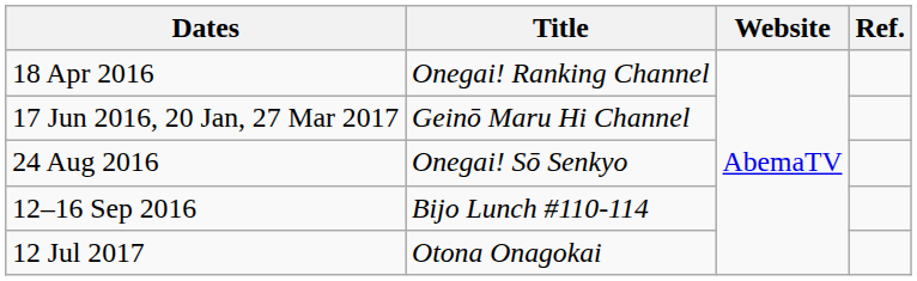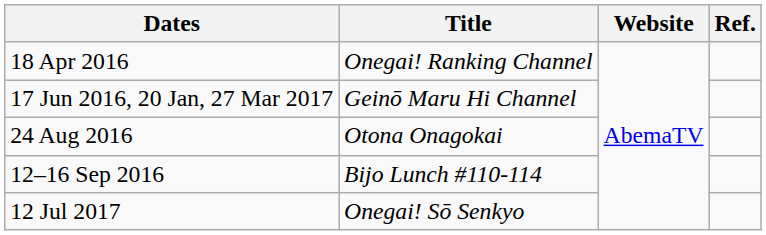 <table class="wikitable">
 <tr>
 <th>Dates</th>
 <th>Title</th>
 <th>Website</th>
 <th>Ref.</th>
 </tr>
 <tr>
 <td>18 Apr 2016</td>
 <td><em>Onegai! Ranking Channel</em></td>
 <td rowspan="5"><a href='#'>AbemaTV</a></td>
 <td></td>
 </tr>
 <tr>
 <td>17 Jun 2016, 20 Jan, 27 Mar 2017</td>
 <td><em>Geinō Maru Hi Channel</em></td>
 <td></td>
 </tr>
 <tr>
 <td>24 Aug 2016</td>
-<td><em>Onegai! Sō Senkyo</em></td>
+<td><em>Otona Onagokai</em></td>
 <td></td>
 </tr>
 <tr>
 <td>12–16 Sep 2016</td>
 <td><em>Bijo Lunch #110-114</em></td>
 <td></td>
 </tr>
 <tr>
 <td>12 Jul 2017</td>
-<td><em>Otona Onagokai</em></td>
+<td><em>Onegai! Sō Senkyo</em></td>
 <td></td>
 </tr>
 </table>
